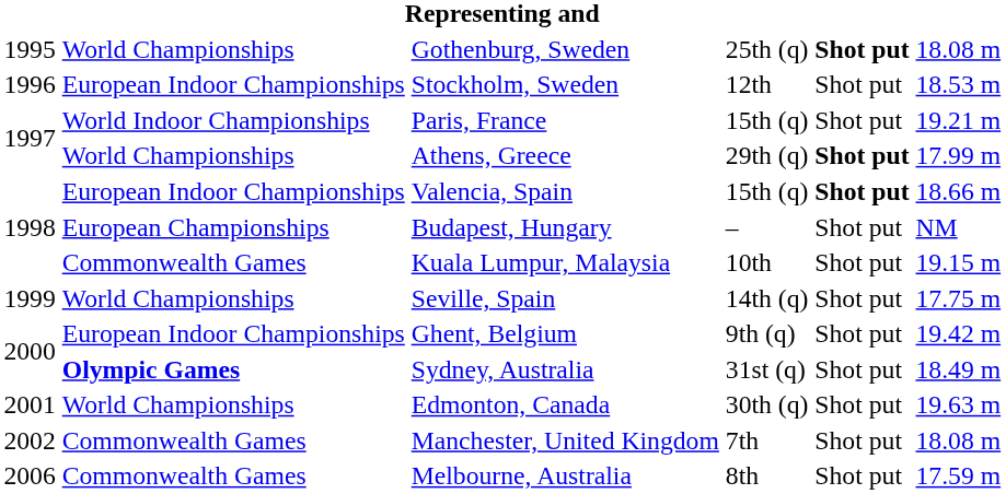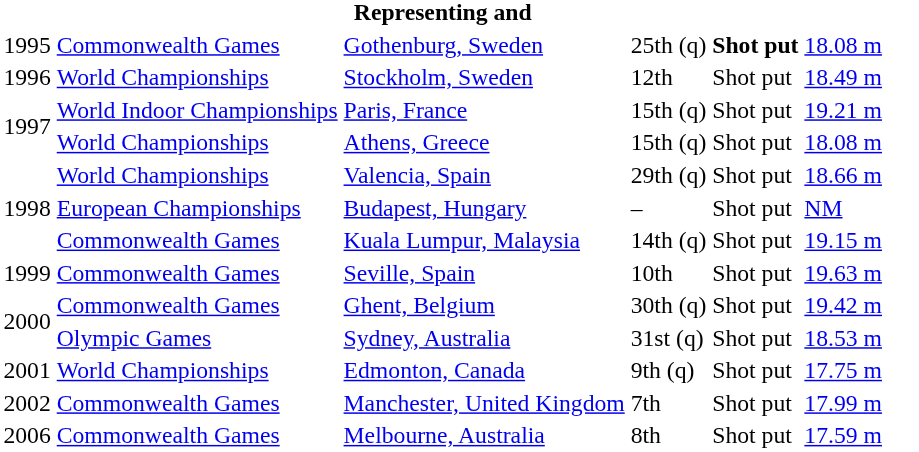 <table>
 <tr>
 <th colspan="6">Representing  and </th>
 </tr>
 <tr>
 <td>1995</td>
-<td><a href='#'>World Championships</a></td>
+<td><a href='#'>Commonwealth Games</a></td>
 <td><a href='#'>Gothenburg, Sweden</a></td>
 <td>25th (q)</td>
 <td><strong>Shot put</strong></td>
 <td><a href='#'>18.08 m</a></td>
 </tr>
 <tr>
 <td>1996</td>
-<td><a href='#'>European Indoor Championships</a></td>
+<td><a href='#'>World Championships</a></td>
 <td><a href='#'>Stockholm, Sweden</a></td>
 <td>12th</td>
 <td>Shot put</td>
-<td><a href='#'>18.53 m</a></td>
+<td><a href='#'>18.49 m</a></td>
 </tr>
 <tr>
 <td rowspan=2>1997</td>
 <td><a href='#'>World Indoor Championships</a></td>
 <td><a href='#'>Paris, France</a></td>
 <td>15th (q)</td>
 <td>Shot put</td>
 <td><a href='#'>19.21 m</a></td>
 </tr>
 <tr>
 <td><a href='#'>World Championships</a></td>
 <td><a href='#'>Athens, Greece</a></td>
-<td>29th (q)</td>
-<td><strong>Shot put</strong></td>
-<td><a href='#'>17.99 m</a></td>
+<td>15th (q)</td>
+<td>Shot put</td>
+<td><a href='#'>18.08 m</a></td>
 </tr>
 <tr>
 <td rowspan=3>1998</td>
-<td><a href='#'>European Indoor Championships</a></td>
+<td><a href='#'>World Championships</a></td>
 <td><a href='#'>Valencia, Spain</a></td>
-<td>15th (q)</td>
-<td><strong>Shot put</strong></td>
+<td>29th (q)</td>
+<td>Shot put</td>
 <td><a href='#'>18.66 m</a></td>
 </tr>
 <tr>
 <td><a href='#'>European Championships</a></td>
 <td><a href='#'>Budapest, Hungary</a></td>
 <td>–</td>
 <td>Shot put</td>
 <td><a href='#'>NM</a></td>
 </tr>
 <tr>
 <td><a href='#'>Commonwealth Games</a></td>
 <td><a href='#'>Kuala Lumpur, Malaysia</a></td>
-<td>10th</td>
+<td>14th (q)</td>
 <td>Shot put</td>
 <td><a href='#'>19.15 m</a></td>
 </tr>
 <tr>
 <td>1999</td>
-<td><a href='#'>World Championships</a></td>
+<td><a href='#'>Commonwealth Games</a></td>
 <td><a href='#'>Seville, Spain</a></td>
-<td>14th (q)</td>
+<td>10th</td>
 <td>Shot put</td>
-<td><a href='#'>17.75 m</a></td>
+<td><a href='#'>19.63 m</a></td>
 </tr>
 <tr>
 <td rowspan=2>2000</td>
-<td><a href='#'>European Indoor Championships</a></td>
+<td><a href='#'>Commonwealth Games</a></td>
 <td><a href='#'>Ghent, Belgium</a></td>
-<td>9th (q)</td>
+<td>30th (q)</td>
 <td>Shot put</td>
 <td><a href='#'>19.42 m</a></td>
 </tr>
 <tr>
-<td><strong><a href='#'>Olympic Games</a></strong></td>
+<td><a href='#'>Olympic Games</a></td>
 <td><a href='#'>Sydney, Australia</a></td>
 <td>31st (q)</td>
 <td>Shot put</td>
-<td><a href='#'>18.49 m</a></td>
+<td><a href='#'>18.53 m</a></td>
 </tr>
 <tr>
 <td>2001</td>
 <td><a href='#'>World Championships</a></td>
 <td><a href='#'>Edmonton, Canada</a></td>
-<td>30th (q)</td>
+<td>9th (q)</td>
 <td>Shot put</td>
-<td><a href='#'>19.63 m</a></td>
+<td><a href='#'>17.75 m</a></td>
 </tr>
 <tr>
 <td>2002</td>
 <td><a href='#'>Commonwealth Games</a></td>
 <td><a href='#'>Manchester, United Kingdom</a></td>
 <td>7th</td>
 <td>Shot put</td>
-<td><a href='#'>18.08 m</a></td>
+<td><a href='#'>17.99 m</a></td>
 </tr>
 <tr>
 <td>2006</td>
 <td><a href='#'>Commonwealth Games</a></td>
 <td><a href='#'>Melbourne, Australia</a></td>
 <td>8th</td>
 <td>Shot put</td>
 <td><a href='#'>17.59 m</a></td>
 </tr>
 </table>
